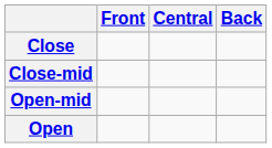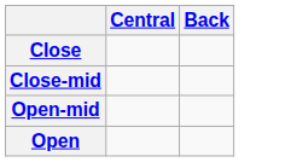 <table class="wikitable">
 <tr>
 <th></th>
-<th><a href='#'>Front</a></th>
 <th><a href='#'>Central</a></th>
 <th><a href='#'>Back</a></th>
 </tr>
 <tr align="center">
 <th><a href='#'>Close</a></th>
-<td>  </td>
 <td></td>
 <td>  </td>
 </tr>
 <tr align="center">
 <th><a href='#'>Close-mid</a></th>
-<td>  </td>
 <td></td>
 <td>  </td>
 </tr>
 <tr align="center">
 <th><a href='#'>Open-mid</a></th>
-<td>  </td>
 <td></td>
 <td>  </td>
 </tr>
 <tr align="center">
 <th><a href='#'>Open</a></th>
-<td></td>
 <td>  </td>
 <td></td>
 </tr>
 </table>
